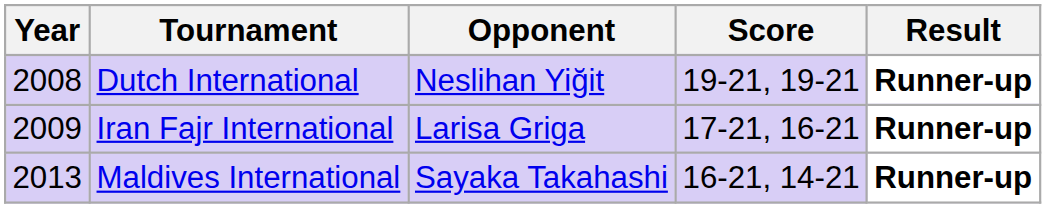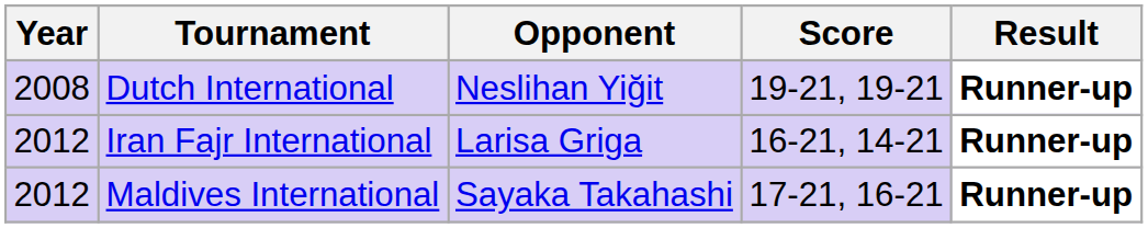 <table class="sortable wikitable" style="font-size: 90%;">
 <tr>
 <th>Year</th>
 <th>Tournament</th>
 <th>Opponent</th>
 <th>Score</th>
 <th>Result</th>
 </tr>
 <tr style="background:#D8CEF6">
 <td align="center">2008</td>
 <td align="left"><a href='#'>Dutch International</a></td>
 <td align="left"> <a href='#'>Neslihan Yiğit</a></td>
 <td align="left">19-21, 19-21</td>
 <td style="text-align:left; background:white"> <strong>Runner-up</strong></td>
 </tr>
 <tr style="background:#D8CEF6">
-<td align="center">2009</td>
+<td align="center">2012</td>
 <td align="left"><a href='#'>Iran Fajr International</a></td>
 <td align="left"> <a href='#'>Larisa Griga</a></td>
+<td align="left">16-21, 14-21</td>
+<td style="text-align:left; background:white"> <strong>Runner-up</strong></td>
+</tr>
+<tr style="background:#D8CEF6">
+<td align="center">2012</td>
+<td align="left"><a href='#'>Maldives International</a></td>
+<td align="left"> <a href='#'>Sayaka Takahashi</a></td>
 <td align="left">17-21, 16-21</td>
 <td style="text-align:left; background:white"> <strong>Runner-up</strong></td>
 </tr>
-<tr style="background:#D8CEF6">
-<td align="center">2013</td>
-<td align="left"><a href='#'>Maldives International</a></td>
-<td align="left"> <a href='#'>Sayaka Takahashi</a></td>
-<td align="left">16-21, 14-21</td>
-<td style="text-align:left; background:white"> <strong>Runner-up</strong></td>
-</tr>
 </table>
